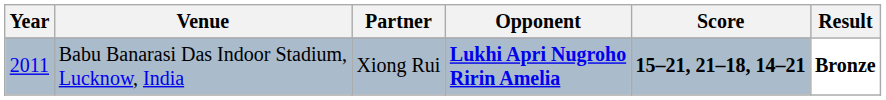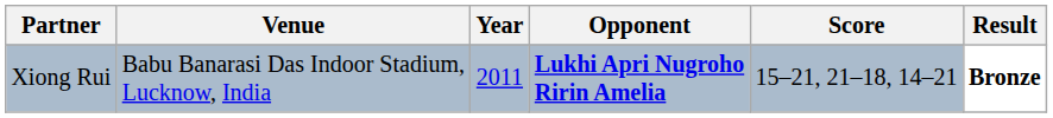 <table class="sortable wikitable" style="font-size: 90%;">
 <tr>
+<th>Partner</th>
+<th>Venue</th>
 <th>Year</th>
-<th>Venue</th>
-<th>Partner</th>
 <th>Opponent</th>
 <th>Score</th>
 <th>Result</th>
 </tr>
 <tr style="background:#AABBCC">
+<td align="left"> Xiong Rui</td>
+<td align="left">Babu Banarasi Das Indoor Stadium,<br><a href='#'>Lucknow</a>, <a href='#'>India</a></td>
 <td align="center"><a href='#'>2011</a></td>
-<td align="left">Babu Banarasi Das Indoor Stadium,<br><a href='#'>Lucknow</a>, <a href='#'>India</a></td>
-<td align="left"> Xiong Rui</td>
 <td align="left"><strong> <a href='#'>Lukhi Apri Nugroho</a> <br>  <a href='#'>Ririn Amelia</a></strong></td>
-<td align="left"><strong>15–21, 21–18, 14–21</strong></td>
+<td align="left">15–21, 21–18, 14–21</td>
 <td style="text-align:left; background:white"> <strong>Bronze</strong></td>
 </tr>
 </table>
